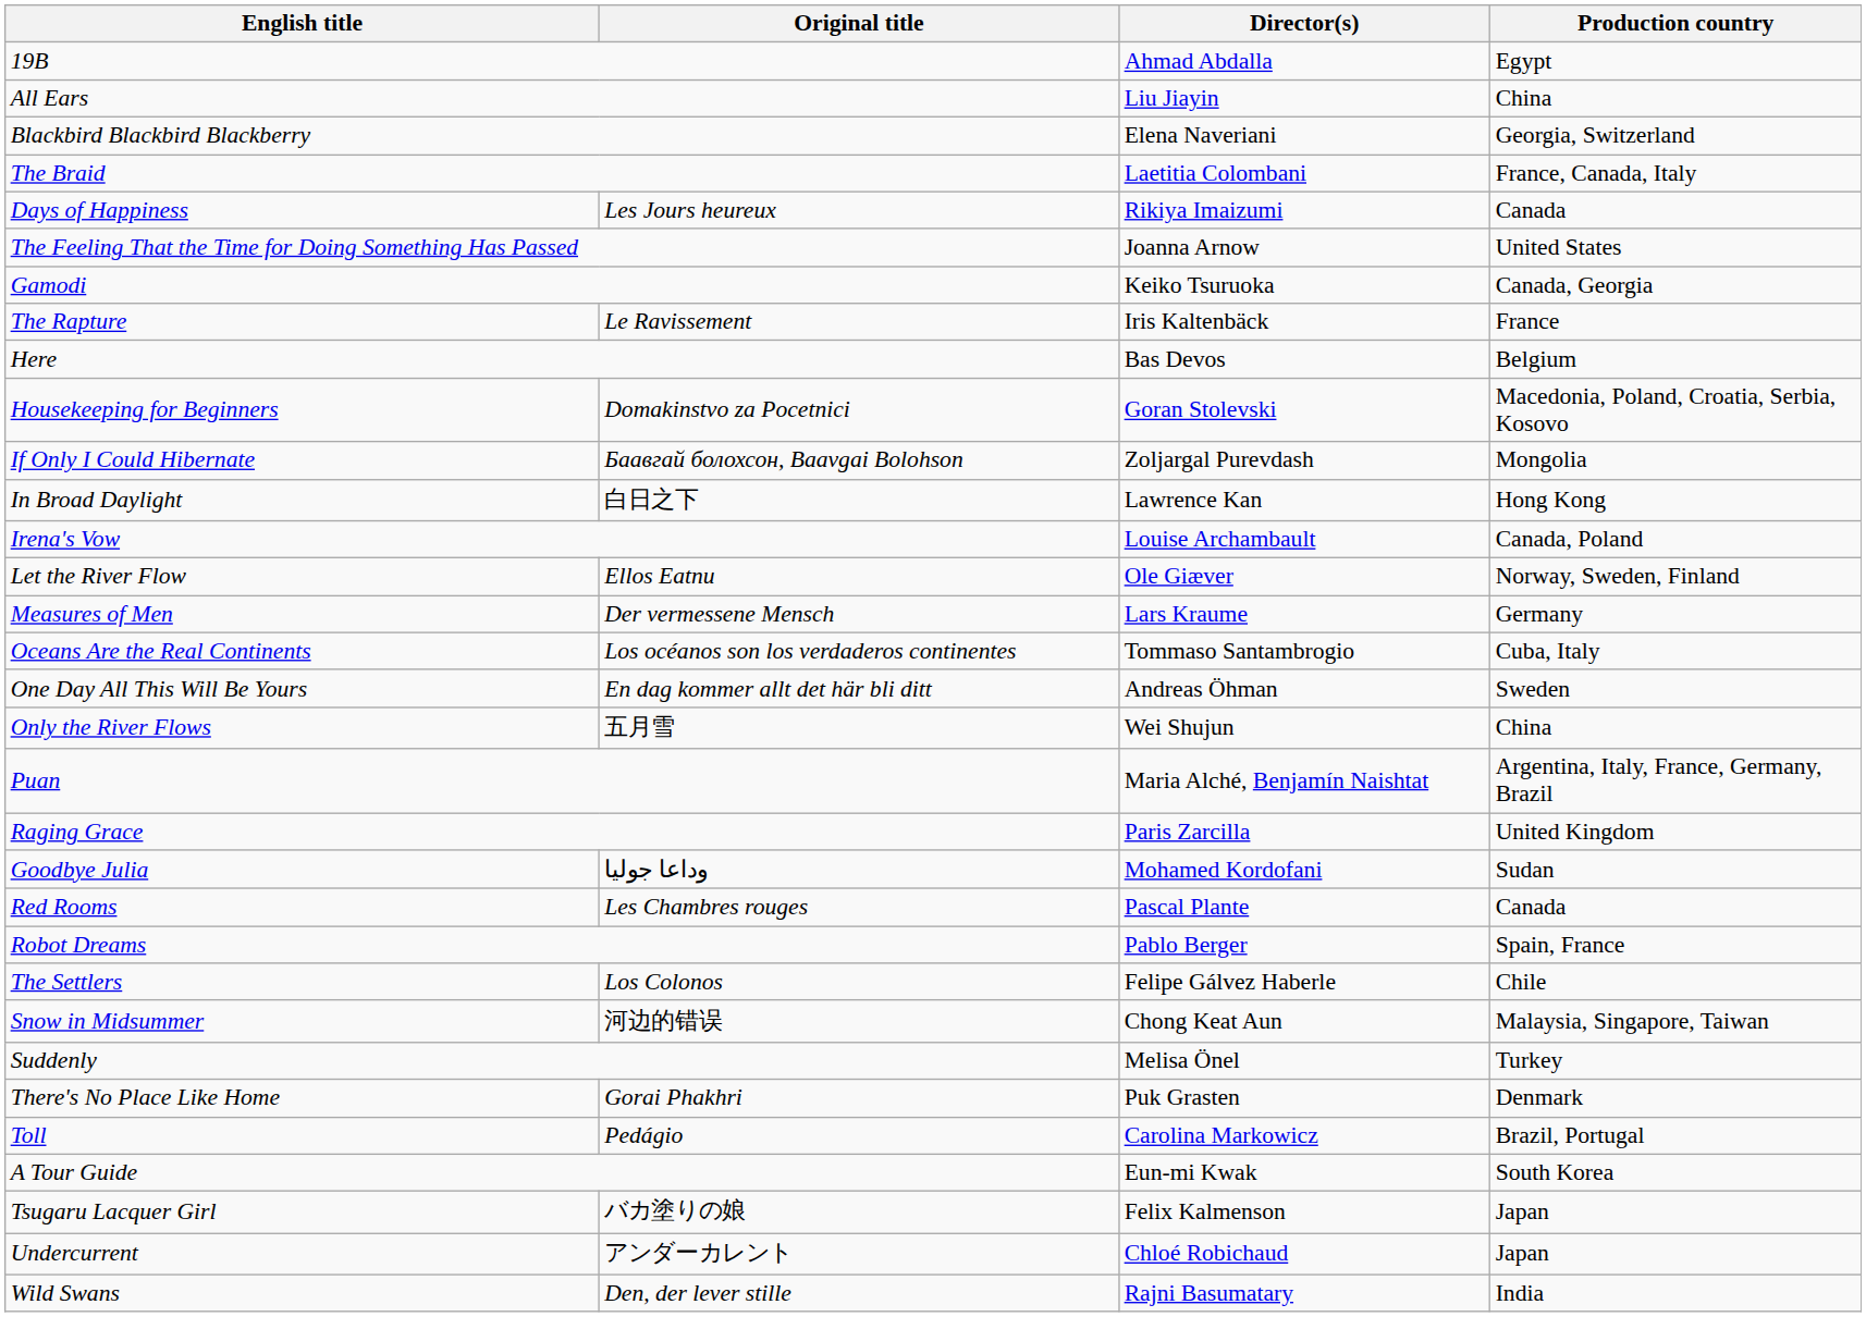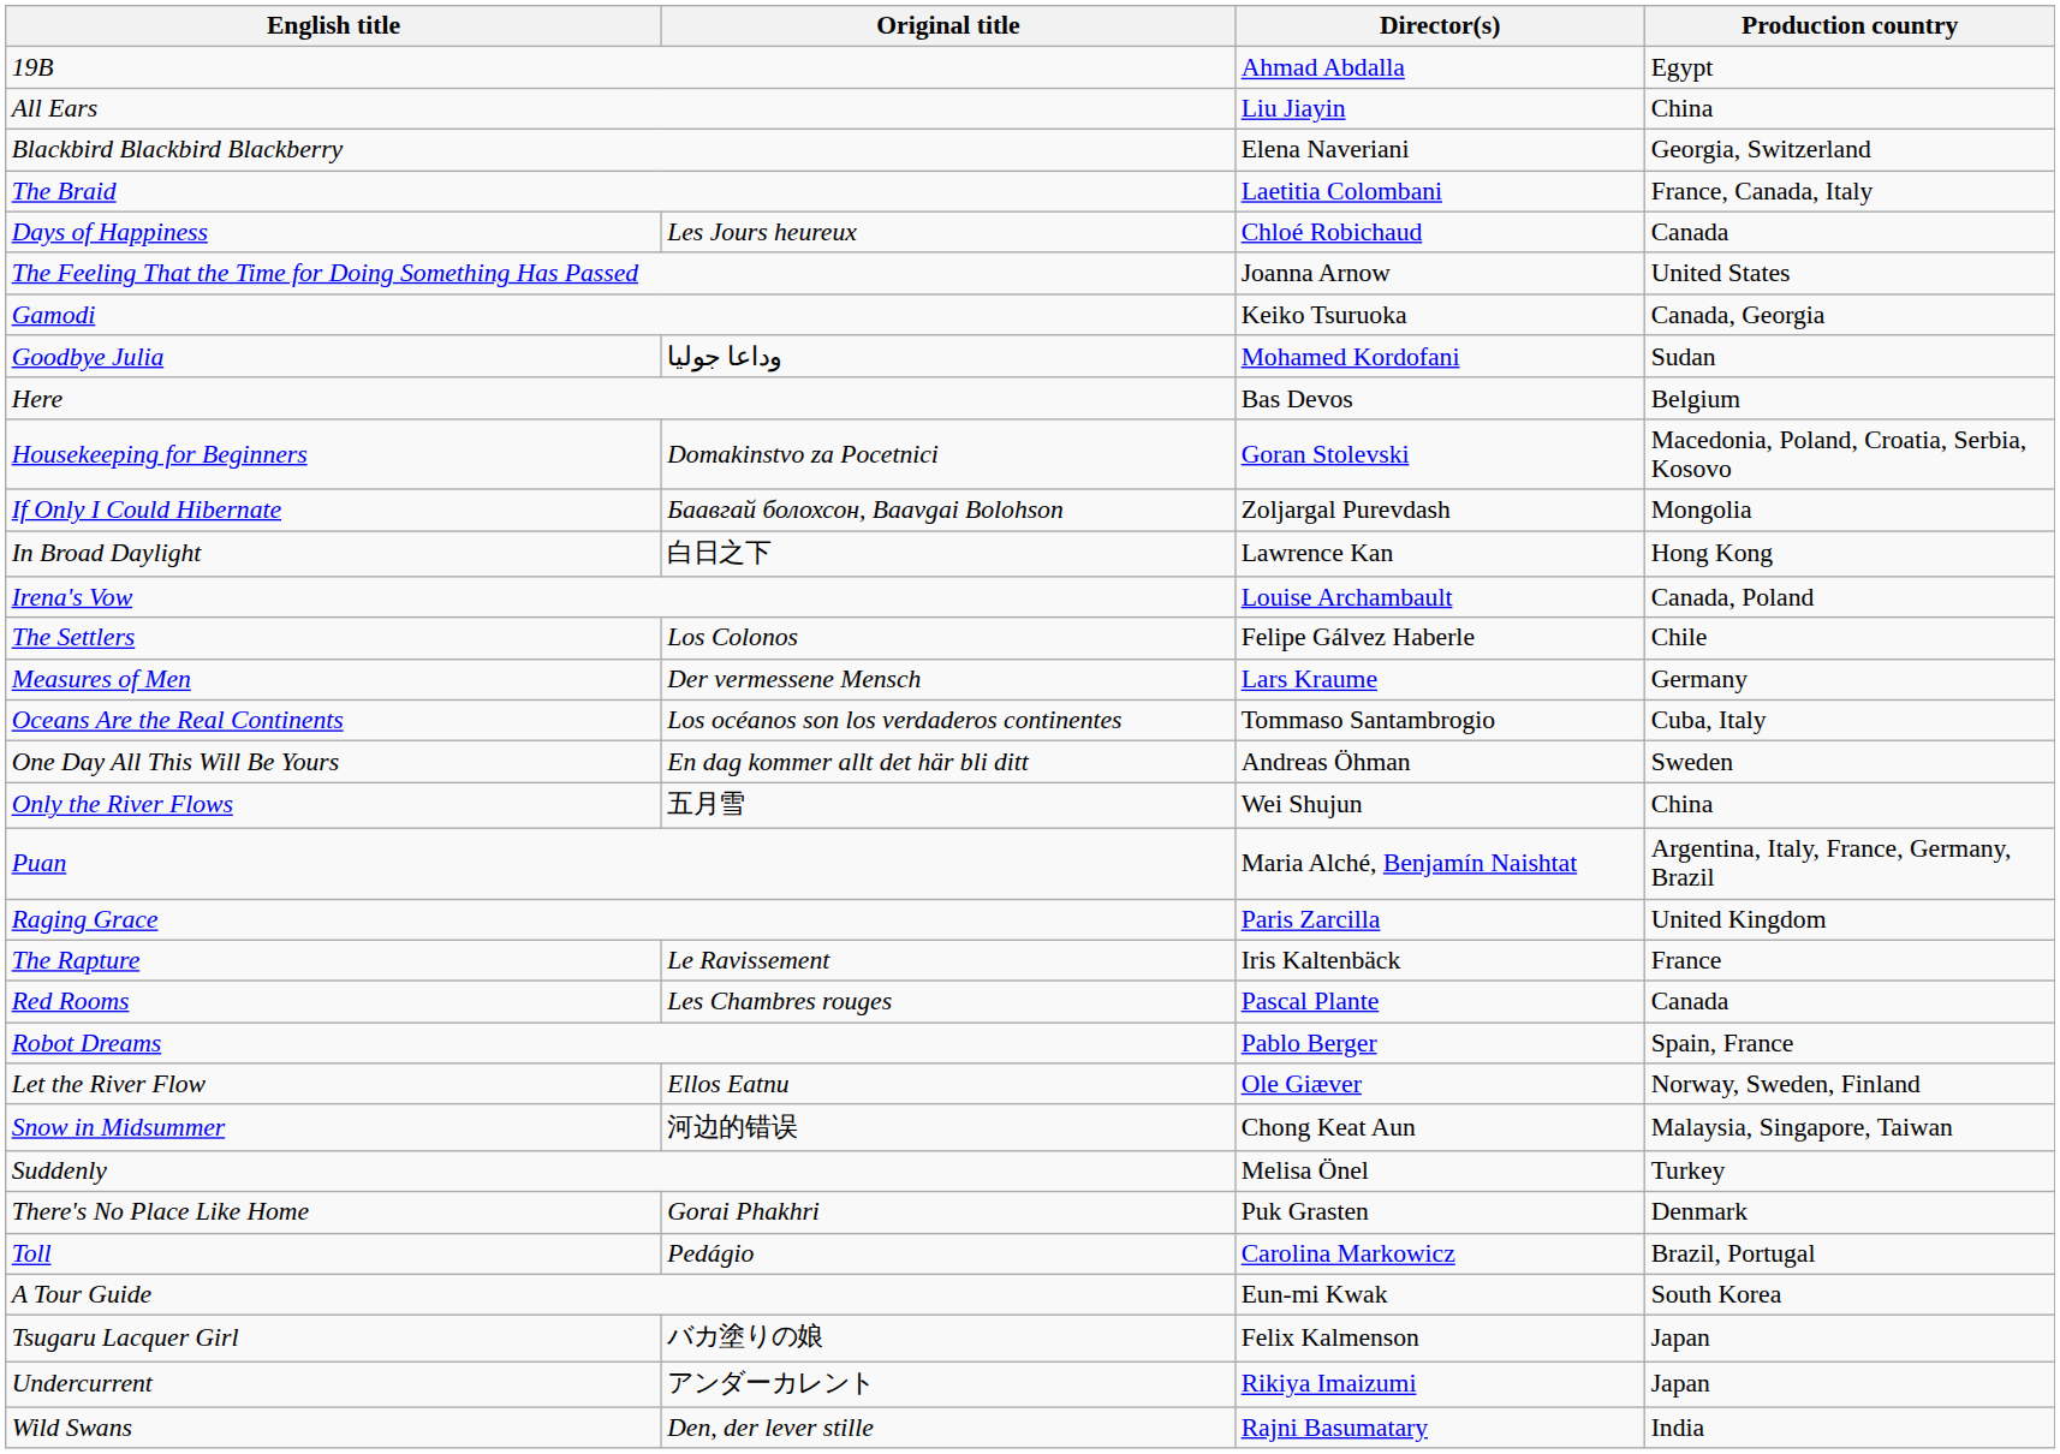 <table class="sortable wikitable" width="100%" cellpadding="5">
 <tr>
 <th scope="col" width="32%">English title</th>
 <th scope="col" width="28%">Original title</th>
 <th scope="col" width="20%">Director(s)</th>
 <th scope="col" width="20%">Production country</th>
 </tr>
 <tr>
 <td colspan=2><em>19B</em></td>
 <td><a href='#'>Ahmad Abdalla</a></td>
 <td>Egypt</td>
 </tr>
 <tr>
 <td colspan=2><em>All Ears</em></td>
 <td><a href='#'>Liu Jiayin</a></td>
 <td>China</td>
 </tr>
 <tr>
 <td colspan=2><em>Blackbird Blackbird Blackberry</em></td>
 <td>Elena Naveriani</td>
 <td>Georgia, Switzerland</td>
 </tr>
 <tr>
 <td colspan=2><em><a href='#'>The Braid</a></em></td>
 <td><a href='#'>Laetitia Colombani</a></td>
 <td>France, Canada, Italy</td>
 </tr>
 <tr>
 <td><em><a href='#'>Days of Happiness</a></em></td>
 <td><em>Les Jours heureux</em></td>
-<td><a href='#'>Rikiya Imaizumi</a></td>
+<td><a href='#'>Chloé Robichaud</a></td>
 <td>Canada</td>
 </tr>
 <tr>
 <td colspan=2><em><a href='#'>The Feeling That the Time for Doing Something Has Passed</a></em></td>
 <td>Joanna Arnow</td>
 <td>United States</td>
 </tr>
 <tr>
 <td colspan=2><em><a href='#'>Gamodi</a></em></td>
 <td>Keiko Tsuruoka</td>
 <td>Canada, Georgia</td>
 </tr>
 <tr>
-<td><em><a href='#'>The Rapture</a></em></td>
-<td><em>Le Ravissement</em></td>
-<td>Iris Kaltenbäck</td>
-<td>France</td>
+<td><em><a href='#'>Goodbye Julia</a></em></td>
+<td>وداعا جوليا</td>
+<td><a href='#'>Mohamed Kordofani</a></td>
+<td>Sudan</td>
 </tr>
 <tr>
 <td colspan=2><em>Here</em></td>
 <td>Bas Devos</td>
 <td>Belgium</td>
 </tr>
 <tr>
 <td><em><a href='#'>Housekeeping for Beginners</a></em></td>
 <td><em>Domakinstvo za Pocetnici</em></td>
 <td><a href='#'>Goran Stolevski</a></td>
 <td>Macedonia, Poland, Croatia, Serbia, Kosovo</td>
 </tr>
 <tr>
 <td><em><a href='#'>If Only I Could Hibernate</a></em></td>
 <td><em>Баавгай болохсон, Baavgai Bolohson</em></td>
 <td>Zoljargal Purevdash</td>
 <td>Mongolia</td>
 </tr>
 <tr>
 <td><em>In Broad Daylight</em></td>
 <td>白日之下</td>
 <td>Lawrence Kan</td>
 <td>Hong Kong</td>
 </tr>
 <tr>
 <td colspan=2><em><a href='#'>Irena's Vow</a></em></td>
 <td><a href='#'>Louise Archambault</a></td>
 <td>Canada, Poland</td>
 </tr>
 <tr>
-<td><em>Let the River Flow</em></td>
-<td><em>Ellos Eatnu</em></td>
-<td><a href='#'>Ole Giæver</a></td>
-<td>Norway, Sweden, Finland</td>
+<td><em><a href='#'>The Settlers</a></em></td>
+<td><em>Los Colonos</em></td>
+<td>Felipe Gálvez Haberle</td>
+<td>Chile</td>
 </tr>
 <tr>
 <td><em><a href='#'>Measures of Men</a></em></td>
 <td><em>Der vermessene Mensch</em></td>
 <td><a href='#'>Lars Kraume</a></td>
 <td>Germany</td>
 </tr>
 <tr>
 <td><em><a href='#'>Oceans Are the Real Continents</a></em></td>
 <td><em>Los océanos son los verdaderos continentes</em></td>
 <td>Tommaso Santambrogio</td>
 <td>Cuba, Italy</td>
 </tr>
 <tr>
 <td><em>One Day All This Will Be Yours</em></td>
 <td><em>En dag kommer allt det här bli ditt</em></td>
 <td>Andreas Öhman</td>
 <td>Sweden</td>
 </tr>
 <tr>
 <td><em><a href='#'>Only the River Flows</a></em></td>
 <td>五月雪</td>
 <td>Wei Shujun</td>
 <td>China</td>
 </tr>
 <tr>
 <td colspan=2><em><a href='#'>Puan</a></em></td>
 <td>Maria Alché, <a href='#'>Benjamín Naishtat</a></td>
 <td>Argentina, Italy, France, Germany, Brazil</td>
 </tr>
 <tr>
 <td colspan=2><em><a href='#'>Raging Grace</a></em></td>
 <td><a href='#'>Paris Zarcilla</a></td>
 <td>United Kingdom</td>
 </tr>
 <tr>
-<td><em><a href='#'>Goodbye Julia</a></em></td>
-<td>وداعا جوليا</td>
-<td><a href='#'>Mohamed Kordofani</a></td>
-<td>Sudan</td>
+<td><em><a href='#'>The Rapture</a></em></td>
+<td><em>Le Ravissement</em></td>
+<td>Iris Kaltenbäck</td>
+<td>France</td>
 </tr>
 <tr>
 <td><em><a href='#'>Red Rooms</a></em></td>
 <td><em>Les Chambres rouges</em></td>
 <td><a href='#'>Pascal Plante</a></td>
 <td>Canada</td>
 </tr>
 <tr>
 <td colspan=2><em><a href='#'>Robot Dreams</a></em></td>
 <td><a href='#'>Pablo Berger</a></td>
 <td>Spain, France</td>
 </tr>
 <tr>
-<td><em><a href='#'>The Settlers</a></em></td>
-<td><em>Los Colonos</em></td>
-<td>Felipe Gálvez Haberle</td>
-<td>Chile</td>
+<td><em>Let the River Flow</em></td>
+<td><em>Ellos Eatnu</em></td>
+<td><a href='#'>Ole Giæver</a></td>
+<td>Norway, Sweden, Finland</td>
 </tr>
 <tr>
 <td><em><a href='#'>Snow in Midsummer</a></em></td>
 <td>河边的错误</td>
 <td>Chong Keat Aun</td>
 <td>Malaysia, Singapore, Taiwan</td>
 </tr>
 <tr>
 <td colspan=2><em>Suddenly</em></td>
 <td>Melisa Önel</td>
 <td>Turkey</td>
 </tr>
 <tr>
 <td><em>There's No Place Like Home</em></td>
 <td><em>Gorai Phakhri</em></td>
 <td>Puk Grasten</td>
 <td>Denmark</td>
 </tr>
 <tr>
 <td><em><a href='#'>Toll</a></em></td>
 <td><em>Pedágio</em></td>
 <td><a href='#'>Carolina Markowicz</a></td>
 <td>Brazil, Portugal</td>
 </tr>
 <tr>
 <td colspan=2><em>A Tour Guide</em></td>
 <td>Eun-mi Kwak</td>
 <td>South Korea</td>
 </tr>
 <tr>
 <td><em>Tsugaru Lacquer Girl</em></td>
 <td>バカ塗りの娘</td>
 <td>Felix Kalmenson</td>
 <td>Japan</td>
 </tr>
 <tr>
 <td><em>Undercurrent</em></td>
 <td>アンダーカレント</td>
-<td><a href='#'>Chloé Robichaud</a></td>
+<td><a href='#'>Rikiya Imaizumi</a></td>
 <td>Japan</td>
 </tr>
 <tr>
 <td><em>Wild Swans</em></td>
 <td><em>Den, der lever stille</em></td>
 <td><a href='#'>Rajni Basumatary</a></td>
 <td>India</td>
 </tr>
 </table>
